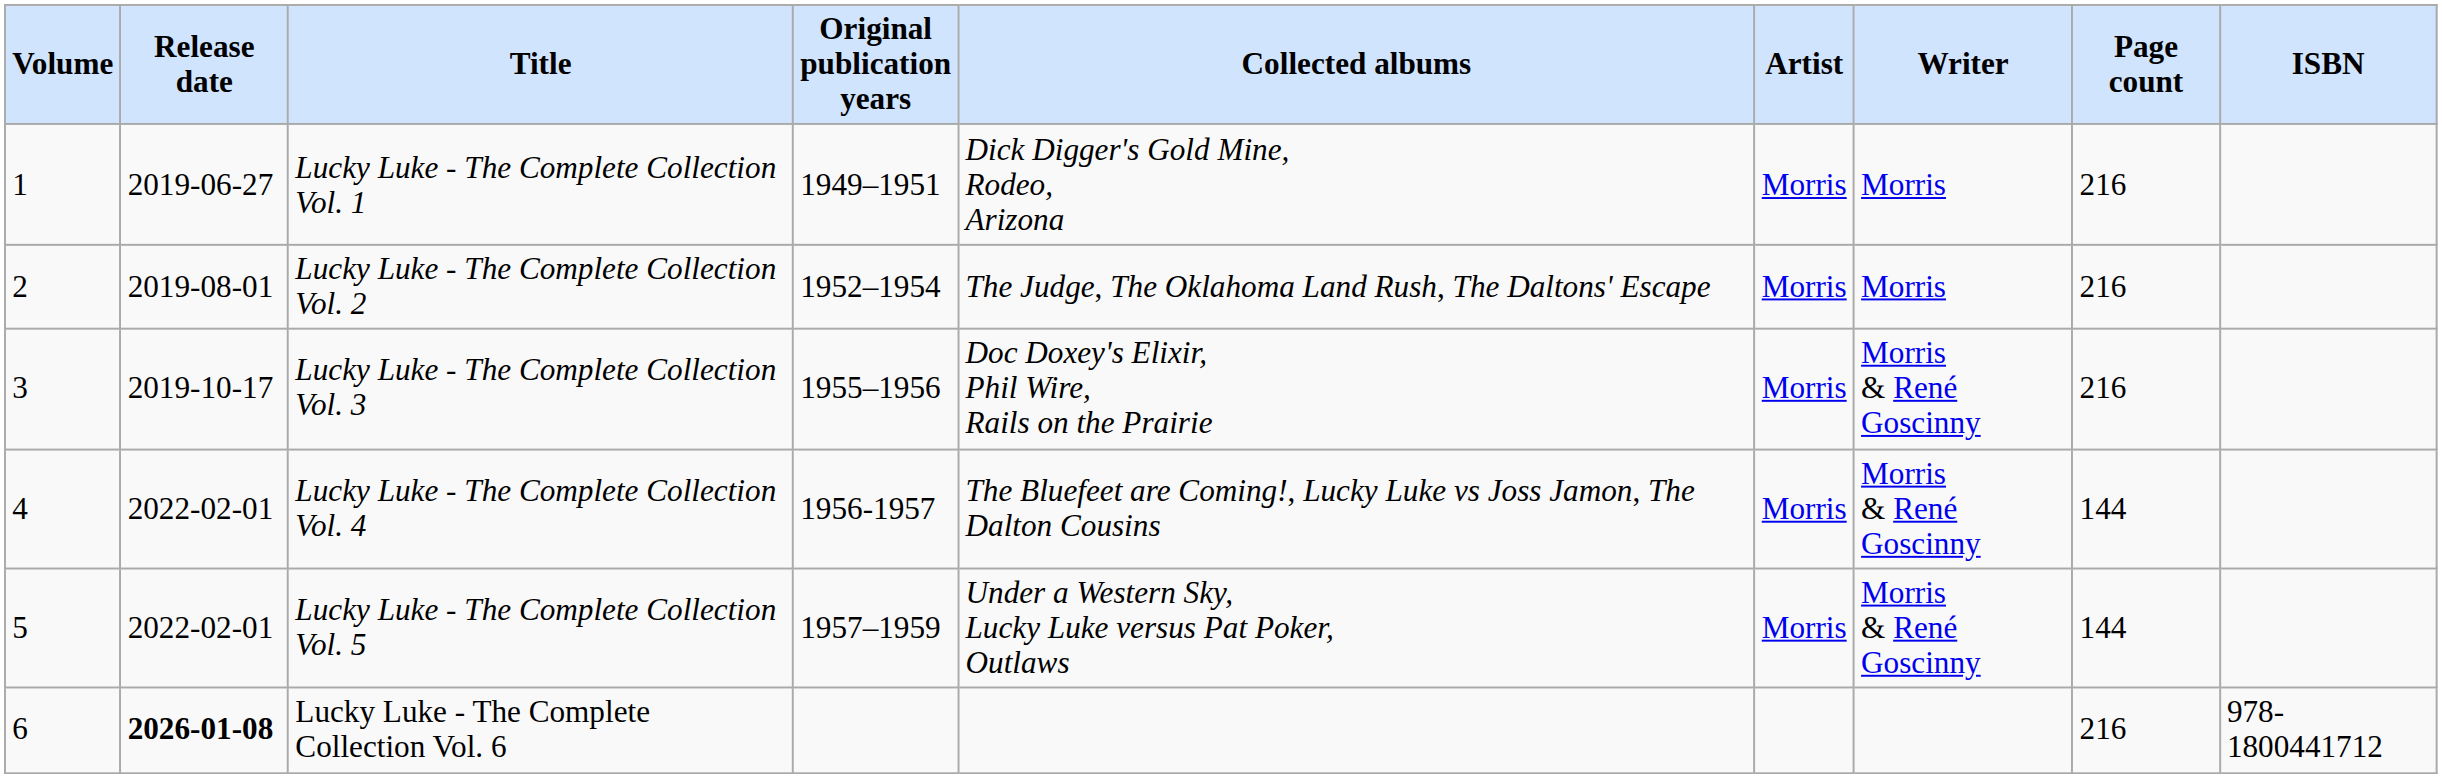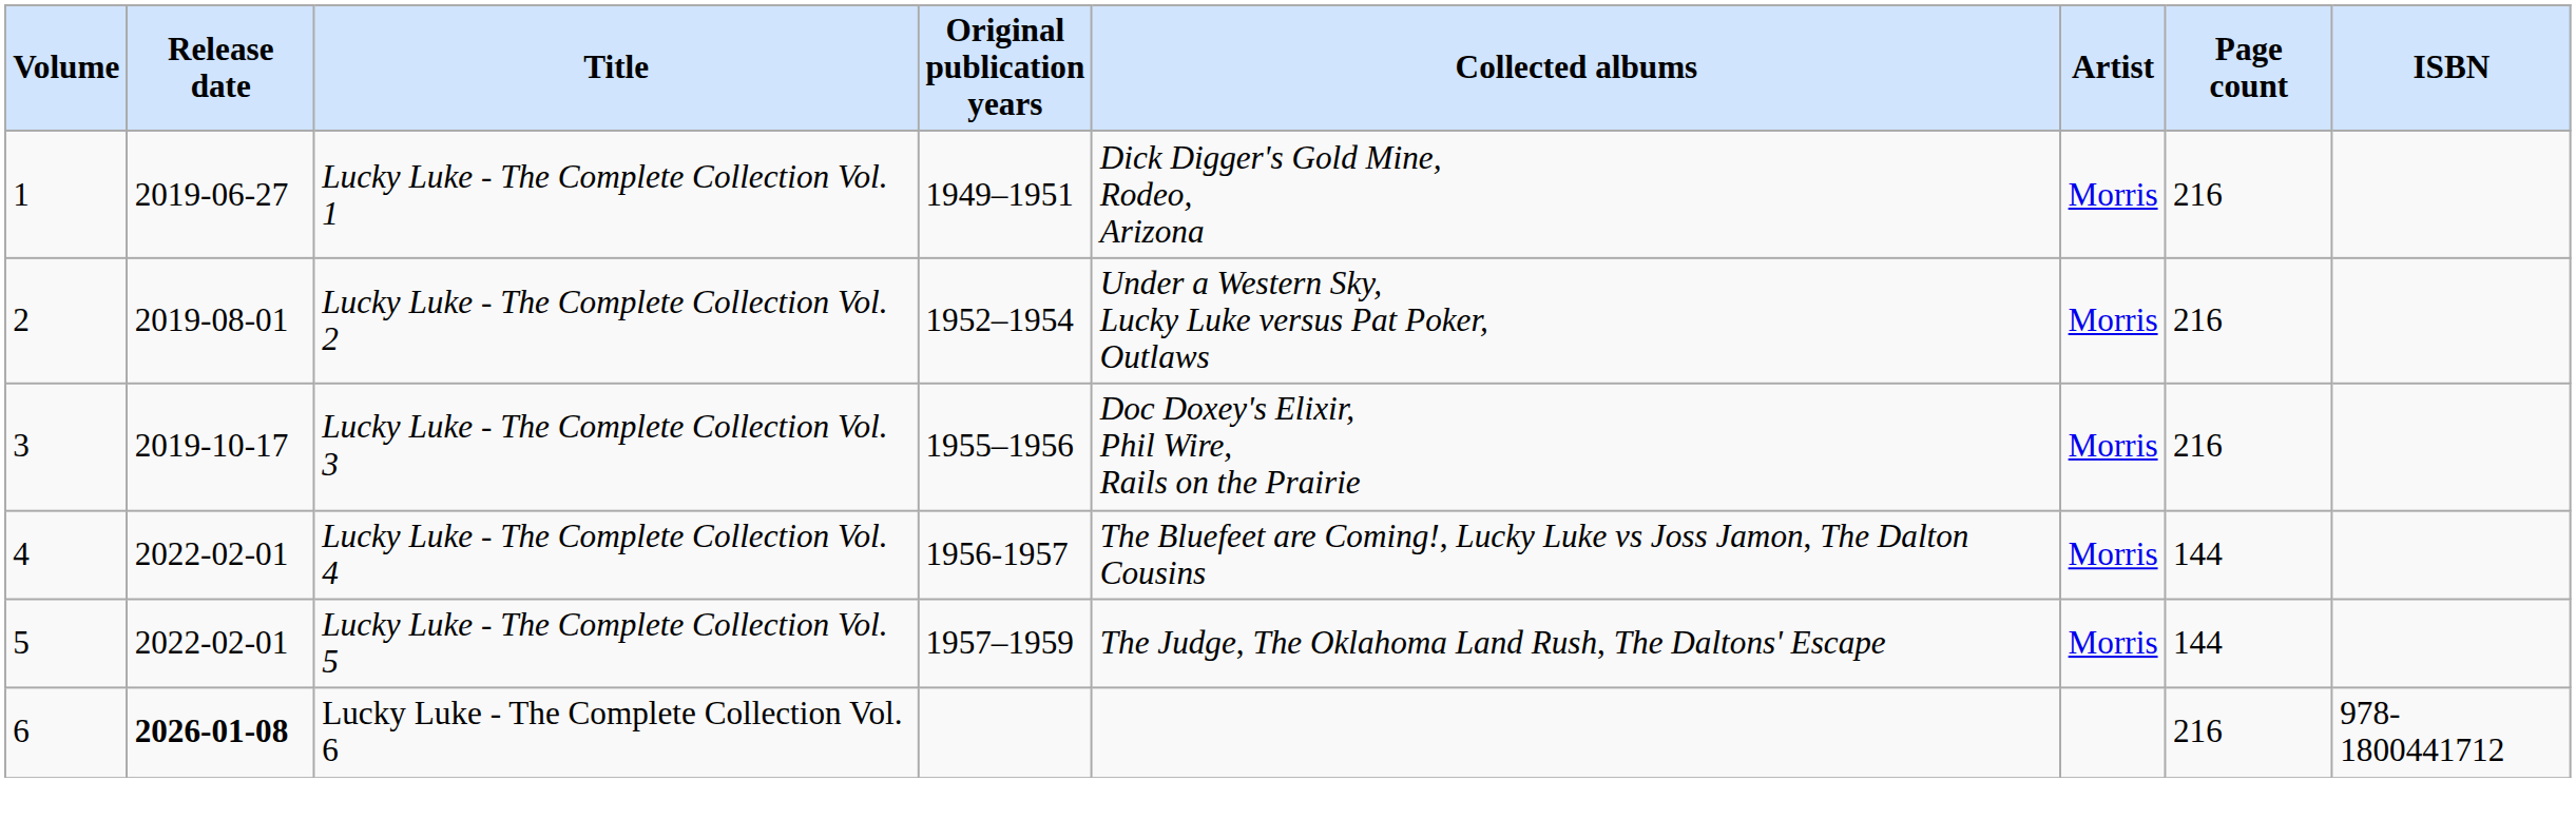 <table class="wikitable sortable">
 <tr>
 <th style="background:#D0E4FE" data-sort-type="number">Volume</th>
 <th style="background:#D0E4FE">Release date</th>
 <th style="background:#D0E4FE">Title</th>
 <th style="background:#D0E4FE">Original<br>publication<br>years</th>
 <th style="background:#D0E4FE">Collected albums</th>
 <th style="background:#D0E4FE">Artist</th>
-<th style="background:#D0E4FE">Writer</th>
 <th style="background:#D0E4FE"><strong>Page count</strong></th>
 <th style="background:#D0E4FE">ISBN</th>
 </tr>
 <tr>
 <td>1</td>
 <td>2019-06-27</td>
 <td><em>Lucky Luke - The Complete Collection Vol. 1</em></td>
 <td>1949–1951</td>
 <td><em>Dick Digger's Gold Mine,</em> <br><em>Rodeo,</em> <br><em>Arizona</em></td>
 <td><a href='#'>Morris</a></td>
-<td><a href='#'>Morris</a></td>
 <td>216</td>
 <td></td>
 </tr>
 <tr>
 <td>2</td>
 <td>2019-08-01</td>
 <td><em>Lucky Luke - The Complete Collection Vol. 2</em></td>
 <td>1952–1954</td>
-<td><em>The Judge</em>, <em>The Oklahoma Land Rush</em>, <em>The Daltons' Escape</em></td>
-<td><a href='#'>Morris</a></td>
+<td><em>Under a Western Sky,</em> <br><em>Lucky Luke versus Pat Poker,</em> <br><em>Outlaws</em></td>
 <td><a href='#'>Morris</a></td>
 <td>216</td>
 <td></td>
 </tr>
 <tr>
 <td>3</td>
 <td>2019-10-17</td>
 <td><em>Lucky Luke - The Complete Collection Vol. 3</em></td>
 <td>1955–1956</td>
 <td><em>Doc Doxey's Elixir,</em> <br><em>Phil Wire,</em> <br><em>Rails on the Prairie</em></td>
 <td><a href='#'>Morris</a></td>
-<td><a href='#'>Morris</a><br>& <a href='#'>René Goscinny</a></td>
 <td>216</td>
 <td></td>
 </tr>
 <tr>
 <td>4</td>
 <td>2022-02-01</td>
 <td><em>Lucky Luke - The Complete Collection Vol. 4</em></td>
 <td>1956-1957</td>
 <td><em>The Bluefeet are Coming!</em>, <em>Lucky Luke vs Joss Jamon</em>, <em>The Dalton Cousins</em></td>
 <td><a href='#'>Morris</a></td>
-<td><a href='#'>Morris</a><br>& <a href='#'>René Goscinny</a></td>
 <td>144</td>
 <td></td>
 </tr>
 <tr>
 <td>5</td>
 <td>2022-02-01</td>
 <td><em>Lucky Luke - The Complete Collection Vol. 5</em></td>
 <td>1957–1959</td>
-<td><em>Under a Western Sky,</em> <br><em>Lucky Luke versus Pat Poker,</em> <br><em>Outlaws</em></td>
+<td><em>The Judge</em>, <em>The Oklahoma Land Rush</em>, <em>The Daltons' Escape</em></td>
 <td><a href='#'>Morris</a></td>
-<td><a href='#'>Morris</a><br>& <a href='#'>René Goscinny</a></td>
 <td>144</td>
 <td></td>
 </tr>
 <tr>
 <td>6</td>
 <td><strong>2026-01-08</strong></td>
 <td>Lucky Luke - The Complete Collection Vol. 6</td>
 <td></td>
 <td></td>
 <td></td>
-<td></td>
 <td>216</td>
 <td>978-1800441712</td>
 </tr>
 </table>
